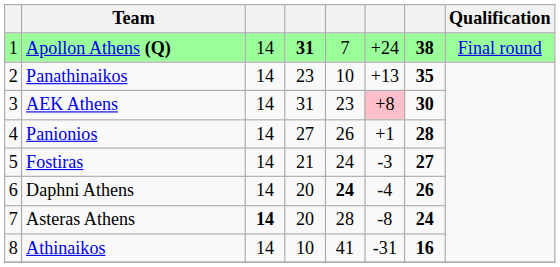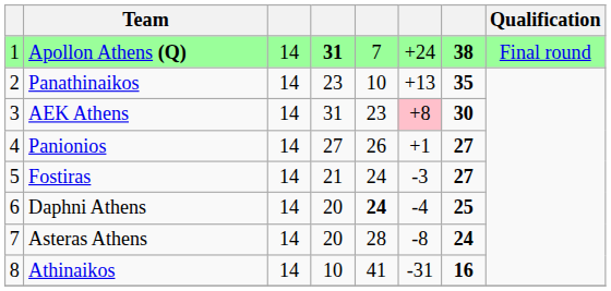 <table class="wikitable" style="text-align: center; font-size:100%">
 <tr>
 <th></th>
 <th width=190>Team</th>
 <th width=28></th>
 <th width=28></th>
 <th width=28></th>
 <th width=28></th>
 <th width=28></th>
 <th>Qualification</th>
 </tr>
 <tr bgcolor=#9AFF9A>
 <td>1</td>
 <td align=left><a href='#'>Apollon Athens</a> <strong>(Q)</strong></td>
 <td>14</td>
 <td><strong>31</strong></td>
 <td>7</td>
 <td>+24</td>
 <td><strong>38</strong></td>
 <td><a href='#'>Final round</a></td>
 </tr>
 <tr>
 <td>2</td>
 <td align=left><a href='#'>Panathinaikos</a></td>
 <td>14</td>
 <td>23</td>
 <td>10</td>
 <td>+13</td>
 <td><strong>35</strong></td>
 <td rowspan=7></td>
 </tr>
 <tr>
 <td>3</td>
 <td align=left><a href='#'>AEK Athens</a></td>
 <td>14</td>
 <td>31</td>
 <td>23</td>
 <td style="background: pink;">+8</td>
 <td><strong>30</strong></td>
 </tr>
 <tr>
 <td>4</td>
 <td align=left><a href='#'>Panionios</a></td>
 <td>14</td>
 <td>27</td>
 <td>26</td>
 <td>+1</td>
-<td><strong>28</strong></td>
+<td><strong>27</strong></td>
 </tr>
 <tr>
 <td>5</td>
 <td align=left><a href='#'>Fostiras</a></td>
 <td>14</td>
 <td>21</td>
 <td>24</td>
 <td>-3</td>
 <td><strong>27</strong></td>
 </tr>
 <tr>
 <td>6</td>
 <td align=left>Daphni Athens</td>
 <td>14</td>
 <td>20</td>
 <td><strong>24</strong></td>
 <td>-4</td>
-<td><strong>26</strong></td>
+<td><strong>25</strong></td>
 </tr>
 <tr>
 <td>7</td>
 <td align=left>Asteras Athens</td>
-<td><strong>14</strong></td>
+<td>14</td>
 <td>20</td>
 <td>28</td>
 <td>-8</td>
 <td><strong>24</strong></td>
 </tr>
 <tr>
 <td>8</td>
 <td align=left><a href='#'>Athinaikos</a></td>
 <td>14</td>
 <td>10</td>
 <td>41</td>
 <td>-31</td>
 <td><strong>16</strong></td>
 </tr>
 <tr>
 </tr>
 </table>
